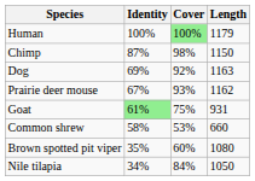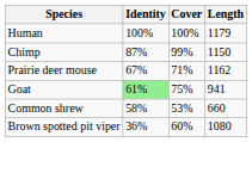 <table class="wikitable">
 <tr>
 <th>Species</th>
 <th>Identity</th>
 <th>Cover</th>
 <th>Length</th>
 </tr>
 <tr>
 <td>Human</td>
 <td>100%</td>
-<td style="background: lightgreen;">100%</td>
+<td>100%</td>
 <td>1179</td>
 </tr>
 <tr>
 <td>Chimp</td>
 <td>87%</td>
-<td>98%</td>
+<td>99%</td>
 <td>1150</td>
-</tr>
-<tr>
-<td>Dog</td>
-<td>69%</td>
-<td>92%</td>
-<td>1163</td>
 </tr>
 <tr>
 <td>Prairie deer mouse</td>
 <td>67%</td>
-<td>93%</td>
+<td>71%</td>
 <td>1162</td>
 </tr>
 <tr>
 <td>Goat</td>
 <td style="background: lightgreen;">61%</td>
 <td>75%</td>
-<td>931</td>
+<td>941</td>
 </tr>
 <tr>
 <td>Common shrew</td>
 <td>58%</td>
 <td>53%</td>
 <td>660</td>
 </tr>
 <tr>
 <td>Brown spotted pit viper</td>
-<td>35%</td>
+<td>36%</td>
 <td>60%</td>
 <td>1080</td>
 </tr>
-<tr>
-<td>Nile tilapia</td>
-<td>34%</td>
-<td>84%</td>
-<td>1050</td>
-</tr>
 </table>
